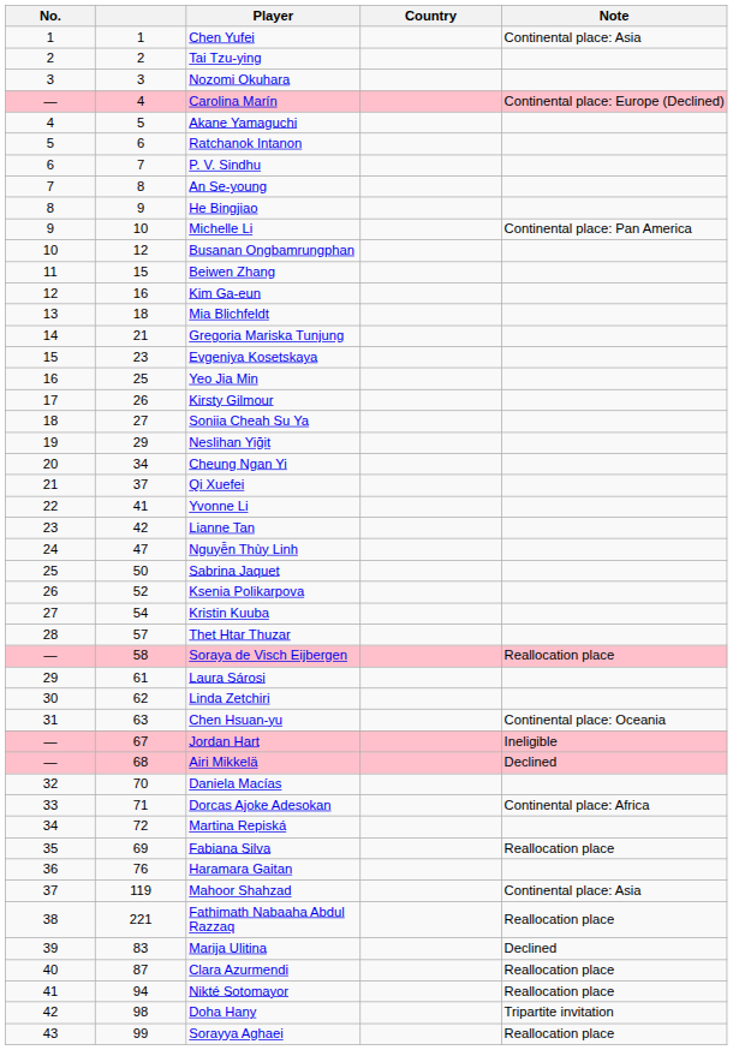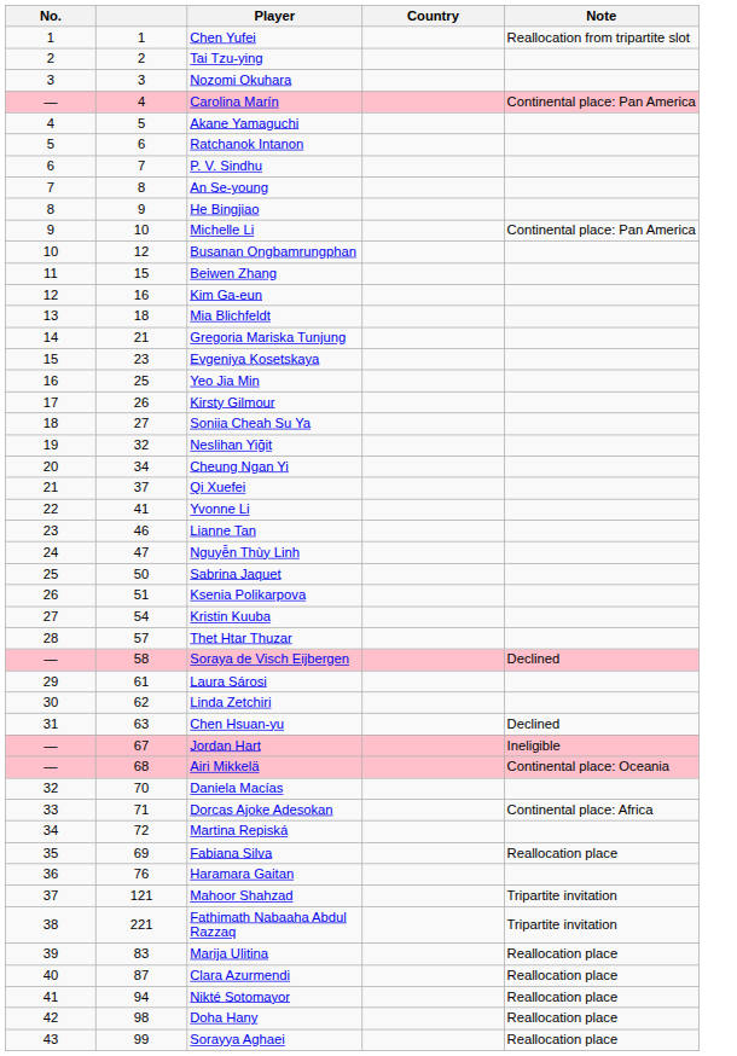 <table class="wikitable sortable" style="text-align:center">
 <tr>
 <th width="100">No.</th>
 <th width="100"></th>
 <th width="200">Player</th>
 <th width="160">Country</th>
 <th>Note</th>
 </tr>
 <tr>
 <td>1</td>
 <td>1</td>
 <td align="left"><a href='#'>Chen Yufei</a></td>
 <td align="left"></td>
-<td align="left">Continental place: Asia</td>
+<td align="left">Reallocation from tripartite slot</td>
 </tr>
 <tr>
 <td>2</td>
 <td>2</td>
 <td align="left"><a href='#'>Tai Tzu-ying</a></td>
 <td align="left"></td>
 <td></td>
 </tr>
 <tr>
 <td>3</td>
 <td>3</td>
 <td align="left"><a href='#'>Nozomi Okuhara</a></td>
 <td align="left"></td>
 <td></td>
 </tr>
 <tr align=center bgcolor=#ffc0cb>
 <td>—</td>
 <td>4</td>
 <td align="left"><a href='#'>Carolina Marín</a></td>
 <td align="left"></td>
-<td align="left">Continental place: Europe (Declined)</td>
+<td align="left">Continental place: Pan America</td>
 </tr>
 <tr>
 <td>4</td>
 <td>5</td>
 <td align="left"><a href='#'>Akane Yamaguchi</a></td>
 <td align="left"></td>
 <td></td>
 </tr>
 <tr>
 <td>5</td>
 <td>6</td>
 <td align="left"><a href='#'>Ratchanok Intanon</a></td>
 <td align="left"></td>
 <td></td>
 </tr>
 <tr>
 <td>6</td>
 <td>7</td>
 <td align="left"><a href='#'>P. V. Sindhu</a></td>
 <td align="left"></td>
 <td></td>
 </tr>
 <tr>
 <td>7</td>
 <td>8</td>
 <td align="left"><a href='#'>An Se-young</a></td>
 <td align="left"></td>
 <td></td>
 </tr>
 <tr>
 <td>8</td>
 <td>9</td>
 <td align="left"><a href='#'>He Bingjiao</a></td>
 <td align="left"></td>
 <td></td>
 </tr>
 <tr>
 <td>9</td>
 <td>10</td>
 <td align="left"><a href='#'>Michelle Li</a></td>
 <td align="left"></td>
 <td align="left">Continental place: Pan America</td>
 </tr>
 <tr>
 <td>10</td>
 <td>12</td>
 <td align="left"><a href='#'>Busanan Ongbamrungphan</a></td>
 <td align="left"></td>
 <td></td>
 </tr>
 <tr>
 <td>11</td>
 <td>15</td>
 <td align="left"><a href='#'>Beiwen Zhang</a></td>
 <td align="left"></td>
 <td></td>
 </tr>
 <tr>
 <td>12</td>
 <td>16</td>
 <td align="left"><a href='#'>Kim Ga-eun</a></td>
 <td align="left"></td>
 <td></td>
 </tr>
 <tr>
 <td>13</td>
 <td>18</td>
 <td align="left"><a href='#'>Mia Blichfeldt</a></td>
 <td align="left"></td>
 <td></td>
 </tr>
 <tr>
 <td>14</td>
 <td>21</td>
 <td align="left"><a href='#'>Gregoria Mariska Tunjung</a></td>
 <td align="left"></td>
 <td></td>
 </tr>
 <tr>
 <td>15</td>
 <td>23</td>
 <td align="left"><a href='#'>Evgeniya Kosetskaya</a></td>
 <td align="left"></td>
 <td></td>
 </tr>
 <tr>
 <td>16</td>
 <td>25</td>
 <td align="left"><a href='#'>Yeo Jia Min</a></td>
 <td align="left"></td>
 <td></td>
 </tr>
 <tr>
 <td>17</td>
 <td>26</td>
 <td align="left"><a href='#'>Kirsty Gilmour</a></td>
 <td align="left"></td>
 <td></td>
 </tr>
 <tr>
 <td>18</td>
 <td>27</td>
 <td align="left"><a href='#'>Soniia Cheah Su Ya</a></td>
 <td align="left"></td>
 <td></td>
 </tr>
 <tr>
 <td>19</td>
-<td>29</td>
+<td>32</td>
 <td align="left"><a href='#'>Neslihan Yiğit</a></td>
 <td align="left"></td>
 <td></td>
 </tr>
 <tr>
 <td>20</td>
 <td>34</td>
 <td align="left"><a href='#'>Cheung Ngan Yi</a></td>
 <td align="left"></td>
 <td></td>
 </tr>
 <tr>
 <td>21</td>
 <td>37</td>
 <td align="left"><a href='#'>Qi Xuefei</a></td>
 <td align="left"></td>
 <td></td>
 </tr>
 <tr>
 <td>22</td>
 <td>41</td>
 <td align="left"><a href='#'>Yvonne Li</a></td>
 <td align="left"></td>
 <td></td>
 </tr>
 <tr>
 <td>23</td>
-<td>42</td>
+<td>46</td>
 <td align="left"><a href='#'>Lianne Tan</a></td>
 <td align="left"></td>
 <td></td>
 </tr>
 <tr>
 <td>24</td>
 <td>47</td>
 <td align="left"><a href='#'>Nguyễn Thùy Linh</a></td>
 <td align="left"></td>
 <td></td>
 </tr>
 <tr>
 <td>25</td>
 <td>50</td>
 <td align="left"><a href='#'>Sabrina Jaquet</a></td>
 <td align="left"></td>
 <td></td>
 </tr>
 <tr>
 <td>26</td>
-<td>52</td>
+<td>51</td>
 <td align="left"><a href='#'>Ksenia Polikarpova</a></td>
 <td align="left"></td>
 <td></td>
 </tr>
 <tr>
 <td>27</td>
 <td>54</td>
 <td align="left"><a href='#'>Kristin Kuuba</a></td>
 <td align="left"></td>
 <td></td>
 </tr>
 <tr>
 <td>28</td>
 <td>57</td>
 <td align="left"><a href='#'>Thet Htar Thuzar</a></td>
 <td align="left"></td>
 <td></td>
 </tr>
 <tr align=center bgcolor=#ffc0cb>
 <td>—</td>
 <td>58</td>
 <td align="left"><a href='#'>Soraya de Visch Eijbergen</a></td>
 <td align="left"></td>
-<td align="left">Reallocation place</td>
+<td align="left">Declined</td>
 </tr>
 <tr>
 <td>29</td>
 <td>61</td>
 <td align="left"><a href='#'>Laura Sárosi</a></td>
 <td align="left"></td>
 <td></td>
 </tr>
 <tr>
 <td>30</td>
 <td>62</td>
 <td align="left"><a href='#'>Linda Zetchiri</a></td>
 <td align="left"></td>
 <td></td>
 </tr>
 <tr>
 <td>31</td>
 <td>63</td>
 <td align="left"><a href='#'>Chen Hsuan-yu</a></td>
 <td align="left"></td>
-<td align="left">Continental place: Oceania</td>
+<td align="left">Declined</td>
 </tr>
 <tr align=center bgcolor=#ffc0cb>
 <td>—</td>
 <td>67</td>
 <td align="left"><a href='#'>Jordan Hart</a></td>
 <td align="left"></td>
 <td align="left">Ineligible</td>
 </tr>
 <tr align=center bgcolor=#ffc0cb>
 <td>—</td>
 <td>68</td>
 <td align="left"><a href='#'>Airi Mikkelä</a></td>
 <td align="left"></td>
-<td align="left">Declined</td>
+<td align="left">Continental place: Oceania</td>
 </tr>
 <tr>
 <td>32</td>
 <td>70</td>
 <td align="left"><a href='#'>Daniela Macías</a></td>
 <td align="left"></td>
 <td></td>
 </tr>
 <tr>
 <td>33</td>
 <td>71</td>
 <td align="left"><a href='#'>Dorcas Ajoke Adesokan</a></td>
 <td align="left"></td>
 <td align="left">Continental place: Africa</td>
 </tr>
 <tr>
 <td>34</td>
 <td>72</td>
 <td align="left"><a href='#'>Martina Repiská</a></td>
 <td align="left"></td>
 <td></td>
 </tr>
 <tr>
 <td>35</td>
 <td>69</td>
 <td align="left"><a href='#'>Fabiana Silva</a></td>
 <td align="left"></td>
 <td align="left">Reallocation place</td>
 </tr>
 <tr>
 <td>36</td>
 <td>76</td>
 <td align="left"><a href='#'>Haramara Gaitan</a></td>
 <td align="left"></td>
 <td></td>
 </tr>
 <tr>
 <td>37</td>
-<td>119</td>
+<td>121</td>
 <td align="left"><a href='#'>Mahoor Shahzad</a></td>
 <td align="left"></td>
-<td align="left">Continental place: Asia</td>
+<td align="left">Tripartite invitation</td>
 </tr>
 <tr>
 <td>38</td>
 <td>221</td>
 <td align="left"><a href='#'>Fathimath Nabaaha Abdul Razzaq</a></td>
 <td align="left"></td>
-<td align="left">Reallocation place</td>
+<td align="left">Tripartite invitation</td>
 </tr>
 <tr>
 <td>39</td>
 <td>83</td>
 <td align="left"><a href='#'>Marija Ulitina</a></td>
 <td align="left"></td>
-<td align="left">Declined</td>
+<td align="left">Reallocation place</td>
 </tr>
 <tr>
 <td>40</td>
 <td>87</td>
 <td align="left"><a href='#'>Clara Azurmendi</a></td>
 <td align="left"></td>
 <td align="left">Reallocation place</td>
 </tr>
 <tr>
 <td>41</td>
 <td>94</td>
 <td align="left"><a href='#'>Nikté Sotomayor</a></td>
 <td align="left"></td>
 <td align="left">Reallocation place</td>
 </tr>
 <tr>
 <td>42</td>
 <td>98</td>
 <td align="left"><a href='#'>Doha Hany</a></td>
 <td align="left"></td>
-<td align="left">Tripartite invitation</td>
+<td align="left">Reallocation place</td>
 </tr>
 <tr>
 <td>43</td>
 <td>99</td>
 <td align="left"><a href='#'>Sorayya Aghaei</a></td>
 <td align="left"></td>
 <td align="left">Reallocation place</td>
 </tr>
 </table>
